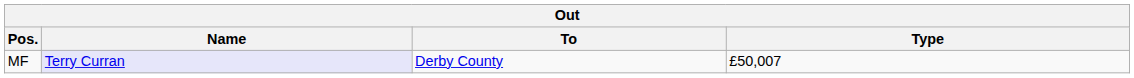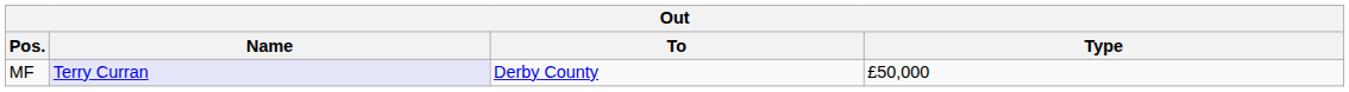 <table class="wikitable" style="font-size:100%;width:99%;">
 <tr>
 <th colspan="4">Out</th>
 </tr>
 <tr>
 <th width=3%>Pos.</th>
 <th width=33%>Name</th>
 <th width=28%>To</th>
 <th width=36%>Type</th>
 </tr>
 <tr>
 <td>MF</td>
 <td style="background: lavender;"><a href='#'>Terry Curran</a></td>
 <td><a href='#'>Derby County</a></td>
-<td>£50,007 </td>
+<td>£50,000 </td>
 </tr>
 </table>
